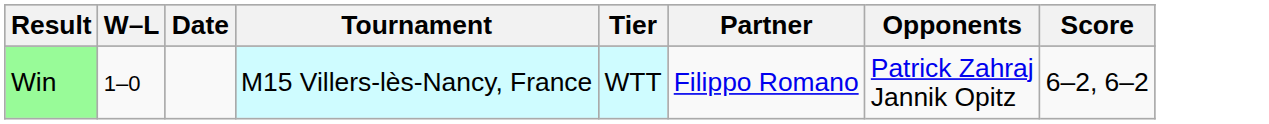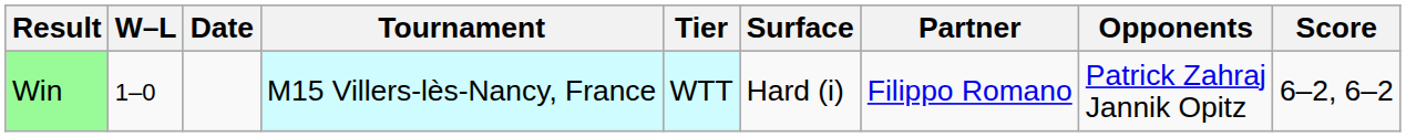 <table class="wikitable">
 <tr>
 <th>Result</th>
 <th class="unsortable">W–L</th>
 <th>Date</th>
 <th>Tournament</th>
 <th>Tier</th>
+<th>Surface</th>
 <th>Partner</th>
 <th>Opponents</th>
 <th class="unsortable">Score</th>
 </tr>
 <tr>
 <td bgcolor=98FB98>Win</td>
 <td><small>1–0</small></td>
 <td></td>
 <td style="background:#cffcff;">M15 Villers-lès-Nancy, France</td>
 <td style="background:#cffcff;">WTT</td>
+<td>Hard (i)</td>
 <td> <a href='#'>Filippo Romano</a></td>
 <td> <a href='#'>Patrick Zahraj</a> <br>  Jannik Opitz</td>
 <td>6–2, 6–2</td>
 </tr>
 </table>
